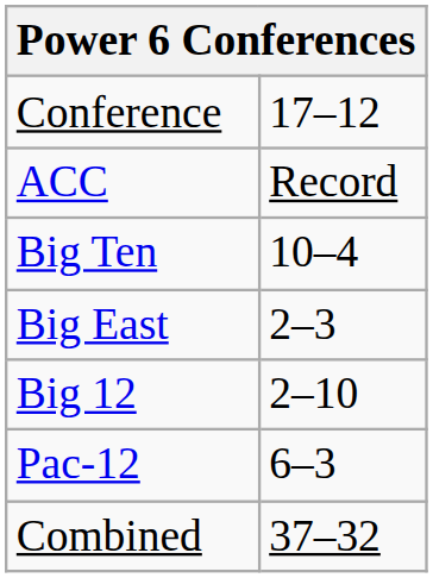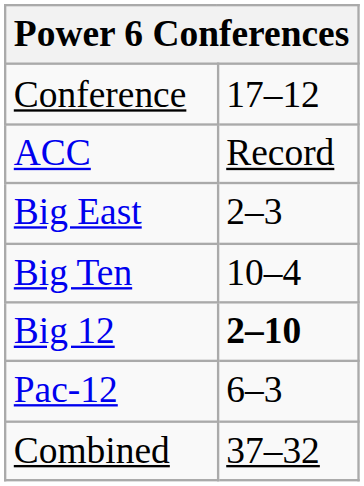 <table class="wikitable">
 <tr>
 <th colspan="2">Power 6 Conferences</th>
 </tr>
 <tr>
 <td><u>Conference</u></td>
 <td>17–12</td>
 </tr>
 <tr>
 <td><a href='#'>ACC</a></td>
 <td><u>Record</u></td>
 </tr>
 <tr>
+<td><a href='#'>Big East</a></td>
+<td>2–3</td>
+</tr>
+<tr>
 <td><a href='#'>Big Ten</a></td>
 <td>10–4</td>
 </tr>
 <tr>
-<td><a href='#'>Big East</a></td>
-<td>2–3</td>
-</tr>
-<tr>
 <td><a href='#'>Big 12</a></td>
-<td>2–10</td>
+<td><strong>2–10</strong></td>
 </tr>
 <tr>
 <td><a href='#'>Pac-12</a></td>
 <td>6–3</td>
 </tr>
 <tr>
 <td><u>Combined</u></td>
 <td><u>37–32</u></td>
 </tr>
 </table>
